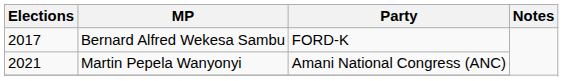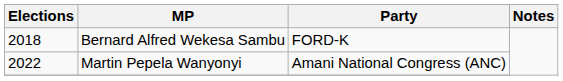 <table class="wikitable">
 <tr>
 <th>Elections</th>
 <th>MP</th>
 <th>Party</th>
 <th>Notes</th>
 </tr>
 <tr>
-<td>2017</td>
+<td>2018</td>
 <td>Bernard Alfred Wekesa Sambu</td>
 <td>FORD-K</td>
 </tr>
 <tr>
-<td>2021</td>
+<td>2022</td>
 <td>Martin Pepela Wanyonyi</td>
 <td>Amani National Congress (ANC)</td>
 </tr>
 <tr>
 </tr>
 </table>
